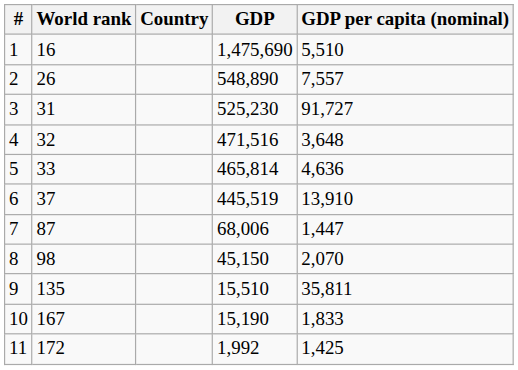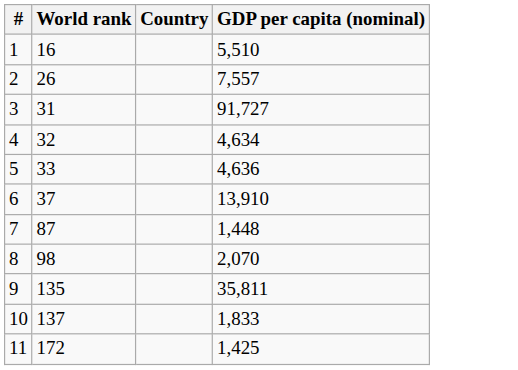 <table class="wikitable sortable">
 <tr>
 <th>#</th>
 <th>World rank</th>
 <th>Country</th>
-<th>GDP<br></th>
 <th>GDP per capita (nominal)</th>
 </tr>
 <tr>
 <td>1</td>
 <td>16</td>
 <td></td>
-<td>1,475,690</td>
 <td>5,510</td>
 </tr>
 <tr>
 <td>2</td>
 <td>26</td>
 <td></td>
-<td>548,890</td>
 <td>7,557</td>
 </tr>
 <tr>
 <td>3</td>
 <td>31</td>
 <td></td>
-<td>525,230</td>
 <td>91,727</td>
 </tr>
 <tr>
 <td>4</td>
 <td>32</td>
 <td></td>
-<td>471,516</td>
-<td>3,648</td>
+<td>4,634</td>
 </tr>
 <tr>
 <td>5</td>
 <td>33</td>
 <td></td>
-<td>465,814</td>
 <td>4,636</td>
 </tr>
 <tr>
 <td>6</td>
 <td>37</td>
 <td></td>
-<td>445,519</td>
 <td>13,910</td>
 </tr>
 <tr>
 <td>7</td>
 <td>87</td>
 <td></td>
-<td>68,006</td>
-<td>1,447</td>
+<td>1,448</td>
 </tr>
 <tr>
 <td>8</td>
 <td>98</td>
 <td></td>
-<td>45,150</td>
 <td>2,070</td>
 </tr>
 <tr>
 <td>9</td>
 <td>135</td>
 <td></td>
-<td>15,510</td>
 <td>35,811</td>
 </tr>
 <tr>
 <td>10</td>
-<td>167</td>
+<td>137</td>
 <td></td>
-<td>15,190</td>
 <td>1,833</td>
 </tr>
 <tr>
 <td>11</td>
 <td>172</td>
 <td></td>
-<td>1,992</td>
 <td>1,425</td>
 </tr>
 </table>
